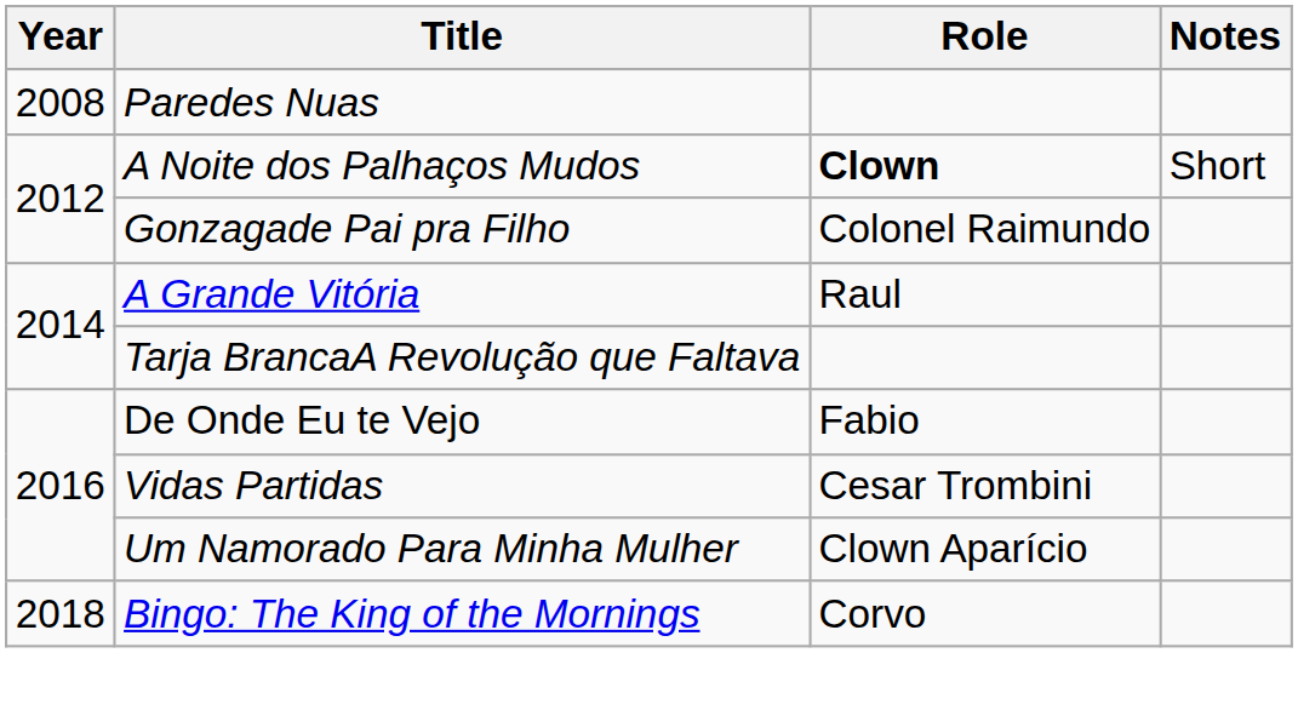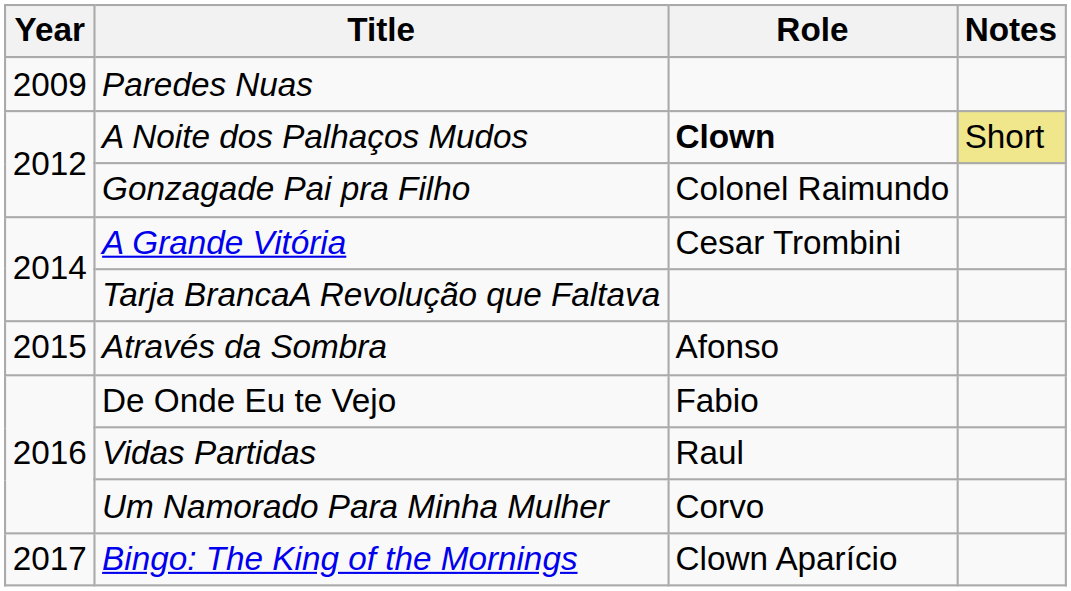 <table class="wikitable">
 <tr>
 <th>Year</th>
 <th>Title</th>
 <th>Role</th>
 <th>Notes</th>
 </tr>
 <tr>
-<td>2008</td>
+<td>2009</td>
 <td><em>Paredes Nuas</em></td>
 <td></td>
 <td></td>
 </tr>
 <tr>
 <td Rowspan = 2>2012</td>
 <td><em>A Noite dos Palhaços Mudos</em></td>
 <td><strong>Clown</strong></td>
-<td>Short</td>
+<td style="background: khaki;">Short</td>
 </tr>
 <tr>
 <td><em>Gonzaga</em><em>de Pai pra Filho</em></td>
 <td>Colonel Raimundo</td>
 <td></td>
 </tr>
 <tr>
 <td Rowspan = 2>2014</td>
 <td><em><a href='#'>A Grande Vitória</a></em></td>
-<td>Raul</td>
+<td>Cesar Trombini</td>
 <td></td>
 </tr>
 <tr>
 <td><em>Tarja Branca</em><em>A Revolução que Faltava</em></td>
 <td></td>
+<td></td>
+</tr>
+<tr>
+<td>2015</td>
+<td><em>Através da Sombra</em></td>
+<td>Afonso</td>
 <td></td>
 </tr>
 <tr>
 <td rowspan = 3>2016</td>
 <td>De Onde Eu te Vejo</td>
 <td>Fabio</td>
 <td></td>
 </tr>
 <tr>
 <td><em>Vidas Partidas</em></td>
-<td>Cesar Trombini</td>
+<td>Raul</td>
 <td></td>
 </tr>
 <tr>
 <td><em>Um Namorado Para Minha Mulher</em></td>
+<td>Corvo</td>
+<td></td>
+</tr>
+<tr>
+<td>2017</td>
+<td><em><a href='#'>Bingo: The King of the Mornings</a></em></td>
 <td>Clown Aparício</td>
 <td></td>
 </tr>
-<tr>
-<td>2018</td>
-<td><em><a href='#'>Bingo: The King of the Mornings</a></em></td>
-<td>Corvo</td>
-<td></td>
-</tr>
 </table>
